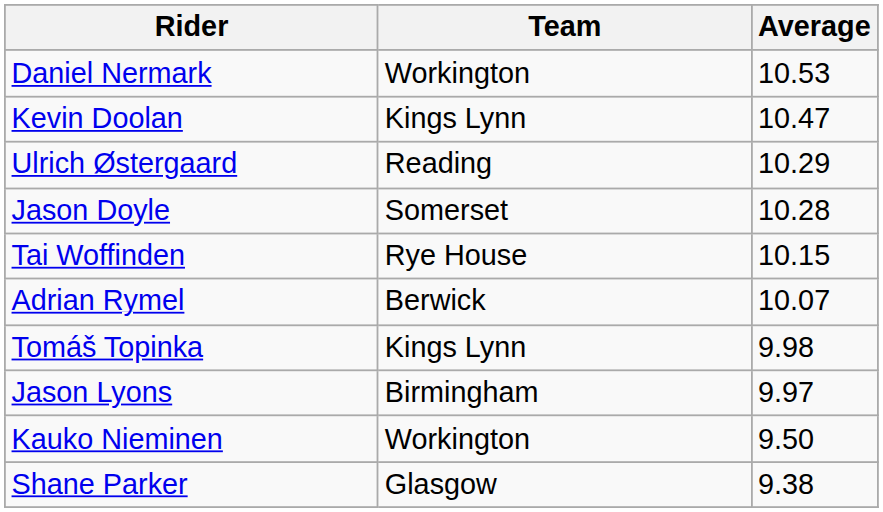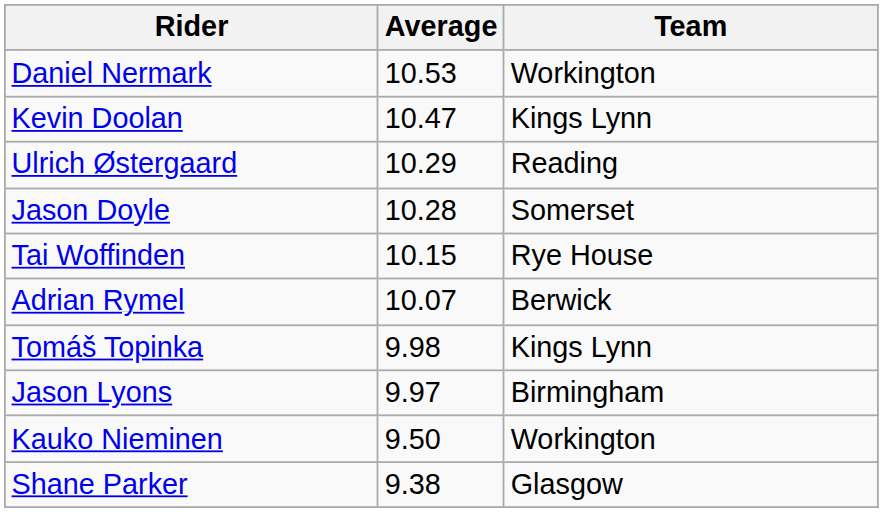 <table class="wikitable" style="font-size: 100%">
 <tr>
 <th width=200>Rider</th>
+<th width=40>Average</th>
 <th width=200>Team</th>
-<th width=40>Average</th>
 </tr>
 <tr>
 <td align="left"> <a href='#'>Daniel Nermark</a></td>
+<td>10.53</td>
 <td>Workington</td>
-<td>10.53</td>
 </tr>
 <tr>
 <td align="left"> <a href='#'>Kevin Doolan</a></td>
+<td>10.47</td>
 <td>Kings Lynn</td>
-<td>10.47</td>
 </tr>
 <tr>
 <td align="left"> <a href='#'>Ulrich Østergaard</a></td>
+<td>10.29</td>
 <td>Reading</td>
-<td>10.29</td>
 </tr>
 <tr>
 <td align="left"> <a href='#'>Jason Doyle</a></td>
+<td>10.28</td>
 <td>Somerset</td>
-<td>10.28</td>
 </tr>
 <tr>
 <td align="left"> <a href='#'>Tai Woffinden</a></td>
+<td>10.15</td>
 <td>Rye House</td>
-<td>10.15</td>
 </tr>
 <tr>
 <td align="left"> <a href='#'>Adrian Rymel</a></td>
+<td>10.07</td>
 <td>Berwick</td>
-<td>10.07</td>
 </tr>
 <tr>
 <td align="left"> <a href='#'>Tomáš Topinka</a></td>
+<td>9.98</td>
 <td>Kings Lynn</td>
-<td>9.98</td>
 </tr>
 <tr>
 <td align="left"> <a href='#'>Jason Lyons</a></td>
+<td>9.97</td>
 <td>Birmingham</td>
-<td>9.97</td>
 </tr>
 <tr>
 <td align="left"> <a href='#'>Kauko Nieminen</a></td>
+<td>9.50</td>
 <td>Workington</td>
-<td>9.50</td>
 </tr>
 <tr>
 <td align="left"> <a href='#'>Shane Parker</a></td>
+<td>9.38</td>
 <td>Glasgow</td>
-<td>9.38</td>
 </tr>
 </table>
